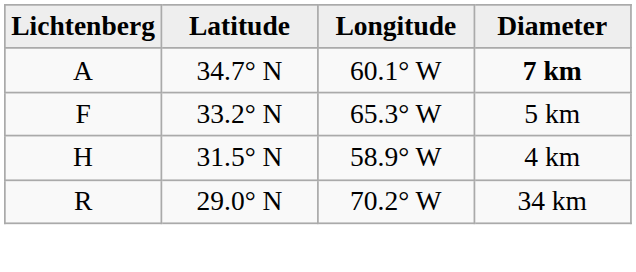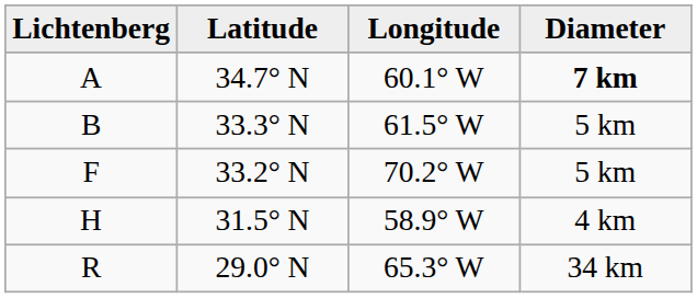 <table class="wikitable">
 <tr>
 <th width="25%" style="background:#eeeeee;">Lichtenberg</th>
 <th width="25%" style="background:#eeeeee;">Latitude</th>
 <th width="25%" style="background:#eeeeee;">Longitude</th>
 <th width="25%" style="background:#eeeeee;">Diameter</th>
 </tr>
 <tr>
 <td align="center">A</td>
 <td align="center">34.7° N</td>
 <td align="center">60.1° W</td>
 <td align="center"><strong>7 km</strong></td>
 </tr>
 <tr>
+<td align="center">B</td>
+<td align="center">33.3° N</td>
+<td align="center">61.5° W</td>
+<td align="center">5 km</td>
+</tr>
+<tr>
 <td align="center">F</td>
 <td align="center">33.2° N</td>
-<td align="center">65.3° W</td>
+<td align="center">70.2° W</td>
 <td align="center">5 km</td>
 </tr>
 <tr>
 <td align="center">H</td>
 <td align="center">31.5° N</td>
 <td align="center">58.9° W</td>
 <td align="center">4 km</td>
 </tr>
 <tr>
 <td align="center">R</td>
 <td align="center">29.0° N</td>
-<td align="center">70.2° W</td>
+<td align="center">65.3° W</td>
 <td align="center">34 km</td>
 </tr>
 </table>
